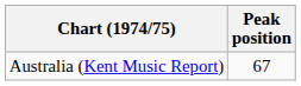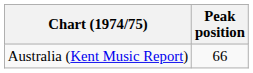 <table class="wikitable">
 <tr>
 <th>Chart (1974/75)</th>
 <th>Peak<br>position</th>
 </tr>
 <tr>
 <td>Australia (<a href='#'>Kent Music Report</a>)</td>
-<td style="text-align:center;">67</td>
+<td style="text-align:center;">66</td>
 </tr>
 </table>
